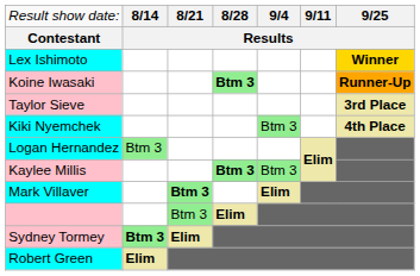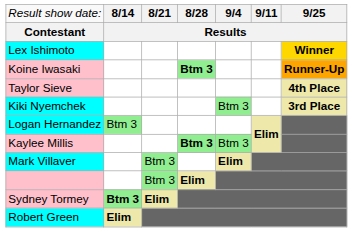 <table class="wikitable" style="margin:1em auto;">
 <tr>
 <td align="right"><em>Result show date:</em></td>
 <th>8/14</th>
 <th>8/21</th>
 <th>8/28</th>
 <th>9/4</th>
 <th>9/11</th>
 <th>9/25</th>
 </tr>
 <tr>
 <th>Contestant</th>
 <th colspan="7" align="center">Results</th>
 </tr>
 <tr>
 <td style="background:cyan;">Lex Ishimoto</td>
 <td style="background:white;"></td>
 <td style="background:white;"></td>
 <td style="background:white;"></td>
 <td style="background:white;"></td>
 <td style="background:white;"></td>
 <td style="background:gold;text-align:center;"><strong>Winner</strong></td>
 </tr>
 <tr>
 <td style="background:pink;">Koine Iwasaki</td>
 <td style="background:white;"></td>
 <td style="background:white;"></td>
 <td style="background:lightgreen;"><strong>Btm 3</strong></td>
 <td style="background:white;"></td>
 <td style="background:white;"></td>
 <td style="background:orange;text-align:center;"><strong>Runner-Up</strong></td>
 </tr>
 <tr>
 <td style="background:pink;">Taylor Sieve</td>
 <td style="background:white;"></td>
 <td style="background:white;"></td>
 <td style="background:white;"></td>
 <td style="background:white;"></td>
 <td style="background:white;"></td>
-<td style="background:palegoldenrod;text-align:center;"><strong>3rd Place</strong></td>
+<td style="background:palegoldenrod;text-align:center;"><strong>4th Place</strong></td>
 </tr>
 <tr>
 <td style="background:cyan;">Kiki Nyemchek</td>
 <td style="background:white;"></td>
 <td style="background:white;"></td>
 <td style="background:white;"></td>
 <td style="background:lightgreen;">Btm 3</td>
 <td style="background:white;"></td>
-<td style="background:palegoldenrod;text-align:center;"><strong>4th Place</strong></td>
+<td style="background:palegoldenrod;text-align:center;"><strong>3rd Place</strong></td>
 </tr>
 <tr>
 <td style="background:cyan;">Logan Hernandez</td>
 <td style="background:lightgreen;">Btm 3</td>
 <td style="background:white;"></td>
 <td style="background:white;"></td>
 <td style="background:white;"></td>
 <td style="background:palegoldenrod;" rowspan="2"><strong>Elim</strong></td>
 <td style="background:#666;"></td>
 </tr>
 <tr>
 <td style="background:pink;">Kaylee Millis</td>
 <td style="background:white;"></td>
 <td style="background:white;"></td>
 <td style="background:lightgreen;"><strong>Btm 3</strong></td>
 <td style="background:lightgreen;">Btm 3</td>
 <td style="background:#666;"></td>
 </tr>
 <tr>
 <td style="background:cyan;">Mark Villaver</td>
 <td style="background:white;"></td>
-<td style="background:lightgreen;"><strong>Btm 3</strong></td>
+<td style="background:lightgreen;">Btm 3</td>
 <td style="background:white;"></td>
 <td style="background:Palegoldenrod;"><strong>Elim</strong></td>
 <td colspan="2" style="background:#666;"></td>
 </tr>
 <tr>
 <td style="background:pink;"></td>
 <td style="background:white;"></td>
 <td style="background:lightgreen;">Btm 3</td>
 <td style="background:Palegoldenrod;"><strong>Elim</strong></td>
 <td colspan="3" style="background:#666;"></td>
 </tr>
 <tr>
 <td style="background:pink;">Sydney Tormey</td>
 <td style="background:lightgreen;"><strong>Btm 3</strong></td>
 <td style="background:Palegoldenrod;"><strong>Elim</strong></td>
 <td colspan="4" style="background:#666;"></td>
 </tr>
 <tr>
 <td style="background:cyan;">Robert Green</td>
 <td style="background:Palegoldenrod;"><strong>Elim</strong></td>
 <td colspan="5" style="background:#666;"></td>
 </tr>
 </table>
